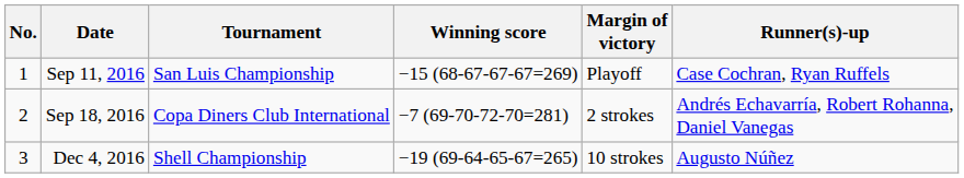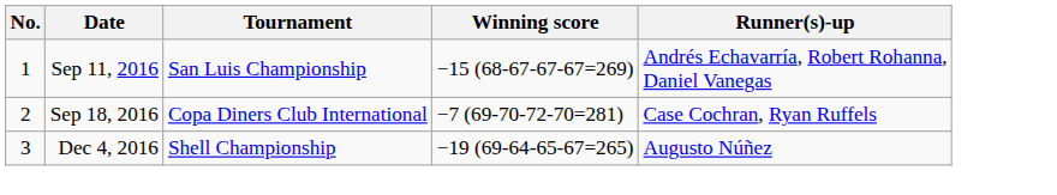 <table class="wikitable" style="font-size:95%;">
 <tr>
 <th>No.</th>
 <th>Date</th>
 <th>Tournament</th>
 <th>Winning score</th>
-<th>Margin of<br>victory</th>
 <th>Runner(s)-up</th>
 </tr>
 <tr>
 <td align=center>1</td>
 <td align=right>Sep 11, <a href='#'>2016</a></td>
 <td><a href='#'>San Luis Championship</a></td>
 <td>−15 (68-67-67-67=269)</td>
-<td>Playoff</td>
-<td> <a href='#'>Case Cochran</a>,  <a href='#'>Ryan Ruffels</a></td>
+<td> <a href='#'>Andrés Echavarría</a>,  <a href='#'>Robert Rohanna</a>,<br> <a href='#'>Daniel Vanegas</a></td>
 </tr>
 <tr>
 <td align=center>2</td>
 <td align=right>Sep 18, 2016</td>
 <td><a href='#'>Copa Diners Club International</a></td>
 <td>−7 (69-70-72-70=281)</td>
-<td>2 strokes</td>
-<td> <a href='#'>Andrés Echavarría</a>,  <a href='#'>Robert Rohanna</a>,<br> <a href='#'>Daniel Vanegas</a></td>
+<td> <a href='#'>Case Cochran</a>,  <a href='#'>Ryan Ruffels</a></td>
 </tr>
 <tr>
 <td align=center>3</td>
 <td align=right>Dec 4, 2016</td>
 <td><a href='#'>Shell Championship</a></td>
 <td>−19 (69-64-65-67=265)</td>
-<td>10 strokes</td>
 <td> <a href='#'>Augusto Núñez</a></td>
 </tr>
 </table>
